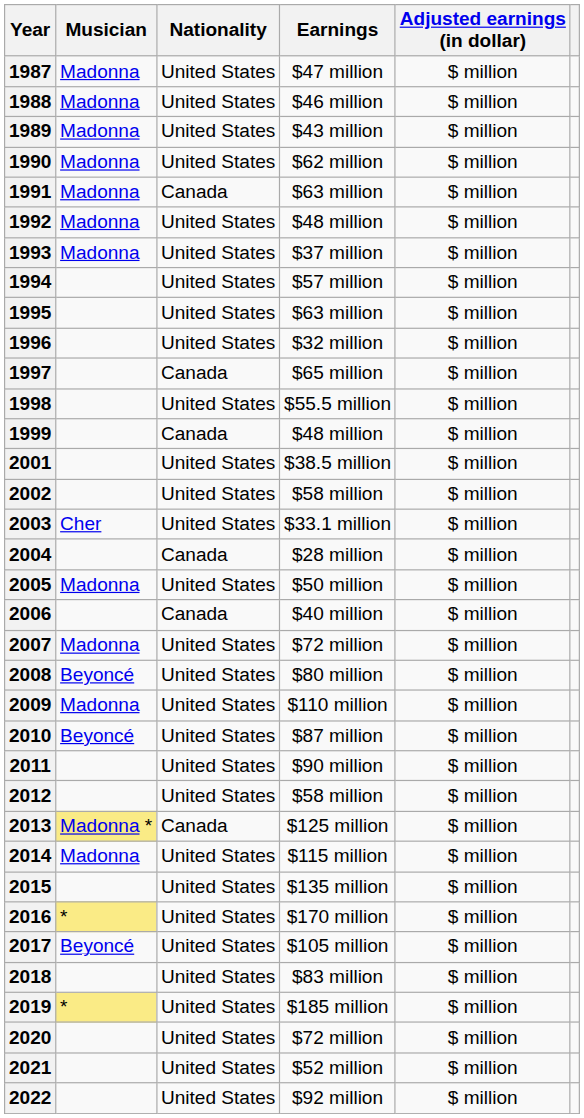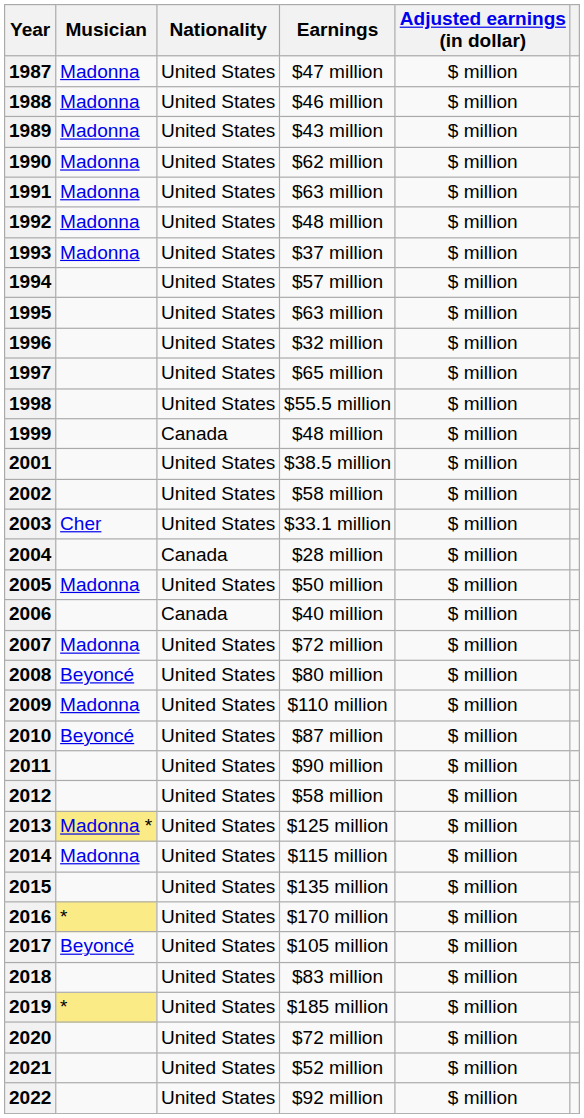 <table class="wikitable sortable plainrowheaders" style="text-align:center">
 <tr>
 <th>Year</th>
 <th>Musician</th>
 <th>Nationality</th>
 <th>Earnings</th>
 <th><a href='#'>Adjusted earnings</a><br>(in  dollar)</th>
 <th class="unsortable"></th>
 </tr>
 <tr>
 <th scope="row">1987</th>
 <td align=left><a href='#'>Madonna</a></td>
 <td align=left>United States</td>
 <td>$47 million</td>
 <td>$ million</td>
 <td></td>
 </tr>
 <tr>
 <th scope="row">1988</th>
 <td align=left><a href='#'>Madonna</a></td>
 <td align=left>United States</td>
 <td>$46 million</td>
 <td>$ million</td>
 <td></td>
 </tr>
 <tr>
 <th scope="row">1989</th>
 <td align=left><a href='#'>Madonna</a></td>
 <td align=left>United States</td>
 <td>$43 million</td>
 <td>$ million</td>
 <td></td>
 </tr>
 <tr>
 <th scope="row">1990</th>
 <td align=left><a href='#'>Madonna</a></td>
 <td align=left>United States</td>
 <td>$62 million</td>
 <td>$ million</td>
 <td></td>
 </tr>
 <tr>
 <th scope="row">1991</th>
 <td align=left><a href='#'>Madonna</a></td>
-<td align=left>Canada</td>
+<td align=left>United States</td>
 <td>$63 million</td>
 <td>$ million</td>
 <td></td>
 </tr>
 <tr>
 <th scope="row">1992</th>
 <td align=left><a href='#'>Madonna</a></td>
 <td align=left>United States</td>
 <td>$48 million</td>
 <td>$ million</td>
 <td></td>
 </tr>
 <tr>
 <th scope="row">1993</th>
 <td align=left><a href='#'>Madonna</a></td>
 <td align=left>United States</td>
 <td>$37 million</td>
 <td>$ million</td>
 <td></td>
 </tr>
 <tr>
 <th scope="row">1994</th>
 <td align=left></td>
 <td align=left>United States</td>
 <td>$57 million</td>
 <td>$ million</td>
 <td></td>
 </tr>
 <tr>
 <th scope="row">1995</th>
 <td align=left></td>
 <td align=left>United States</td>
 <td>$63 million</td>
 <td>$ million</td>
 <td></td>
 </tr>
 <tr>
 <th scope="row">1996</th>
 <td align=left></td>
 <td align=left>United States</td>
 <td>$32 million</td>
 <td>$ million</td>
 <td></td>
 </tr>
 <tr>
 <th scope="row">1997</th>
 <td align=left></td>
-<td align=left>Canada</td>
+<td align=left>United States</td>
 <td>$65 million</td>
 <td>$ million</td>
 <td></td>
 </tr>
 <tr>
 <th scope="row">1998</th>
 <td align=left></td>
 <td align=left>United States</td>
 <td>$55.5 million</td>
 <td>$ million</td>
 <td></td>
 </tr>
 <tr>
 <th scope="row">1999</th>
 <td align=left></td>
 <td align=left>Canada</td>
 <td>$48 million</td>
 <td>$ million</td>
 <td></td>
 </tr>
 <tr>
 <th scope="row">2001</th>
 <td align=left></td>
 <td align=left>United States</td>
 <td>$38.5 million</td>
 <td>$ million</td>
 <td></td>
 </tr>
 <tr>
 <th scope="row">2002</th>
 <td align=left></td>
 <td align=left>United States</td>
 <td>$58 million</td>
 <td>$ million</td>
 <td></td>
 </tr>
 <tr>
 <th scope="row">2003</th>
 <td align=left><a href='#'>Cher</a></td>
 <td align=left>United States</td>
 <td>$33.1 million</td>
 <td>$ million</td>
 <td></td>
 </tr>
 <tr>
 <th scope="row">2004</th>
 <td align=left></td>
 <td align=left>Canada</td>
 <td>$28 million</td>
 <td>$ million</td>
 <td></td>
 </tr>
 <tr>
 <th scope="row">2005</th>
 <td align=left><a href='#'>Madonna</a></td>
 <td align=left>United States</td>
 <td>$50 million</td>
 <td>$ million</td>
 <td></td>
 </tr>
 <tr>
 <th scope="row">2006</th>
 <td align=left></td>
 <td align=left>Canada</td>
 <td>$40 million</td>
 <td>$ million</td>
 <td></td>
 </tr>
 <tr>
 <th scope="row">2007</th>
 <td align=left><a href='#'>Madonna</a></td>
 <td align=left>United States</td>
 <td>$72 million</td>
 <td>$ million</td>
 <td></td>
 </tr>
 <tr>
 <th scope="row">2008</th>
 <td align=left><a href='#'>Beyoncé</a></td>
 <td align=left>United States</td>
 <td>$80 million</td>
 <td>$ million</td>
 <td></td>
 </tr>
 <tr>
 <th scope="row">2009</th>
 <td align=left><a href='#'>Madonna</a></td>
 <td align=left>United States</td>
 <td>$110 million</td>
 <td>$ million</td>
 <td></td>
 </tr>
 <tr>
 <th scope="row">2010</th>
 <td align=left><a href='#'>Beyoncé</a></td>
 <td align=left>United States</td>
 <td>$87 million</td>
 <td>$ million</td>
 <td></td>
 </tr>
 <tr>
 <th scope="row">2011</th>
 <td align=left></td>
 <td align=left>United States</td>
 <td>$90 million</td>
 <td>$ million</td>
 <td></td>
 </tr>
 <tr>
 <th scope="row">2012</th>
 <td align=left></td>
 <td align=left>United States</td>
 <td>$58 million</td>
 <td>$ million</td>
 <td></td>
 </tr>
 <tr>
 <th scope="row">2013</th>
 <td style="background:#FAEB86;" align=left><a href='#'>Madonna</a> *</td>
-<td align=left>Canada</td>
+<td align=left>United States</td>
 <td>$125 million</td>
 <td>$ million</td>
 <td></td>
 </tr>
 <tr>
 <th scope="row">2014</th>
 <td align=left><a href='#'>Madonna</a></td>
 <td align=left>United States</td>
 <td>$115 million</td>
 <td>$ million</td>
 <td></td>
 </tr>
 <tr>
 <th scope="row">2015</th>
 <td align=left></td>
 <td align=left>United States</td>
 <td>$135 million</td>
 <td>$ million</td>
 <td></td>
 </tr>
 <tr>
 <th scope="row">2016</th>
 <td style="background:#FAEB86;" align=left> *</td>
 <td align=left>United States</td>
 <td>$170 million</td>
 <td>$ million</td>
 <td></td>
 </tr>
 <tr>
 <th scope="row">2017</th>
 <td align=left><a href='#'>Beyoncé</a></td>
 <td align=left>United States</td>
 <td>$105 million</td>
 <td>$ million</td>
 <td></td>
 </tr>
 <tr>
 <th scope="row">2018</th>
 <td align=left></td>
 <td align=left>United States</td>
 <td>$83 million</td>
 <td>$ million</td>
 <td></td>
 </tr>
 <tr>
 <th scope="row">2019</th>
 <td style="background:#FAEB86;" align=left> *</td>
 <td align=left>United States</td>
 <td>$185 million</td>
 <td>$ million</td>
 <td></td>
 </tr>
 <tr>
 <th scope="row">2020</th>
 <td align=left></td>
 <td align=left>United States</td>
 <td>$72 million</td>
 <td>$ million</td>
 <td></td>
 </tr>
 <tr>
 <th scope="row">2021</th>
 <td align=left></td>
 <td align=left>United States</td>
 <td>$52 million</td>
 <td>$ million</td>
 <td></td>
 </tr>
 <tr>
 <th scope="row">2022</th>
 <td align=left></td>
 <td align=left>United States</td>
 <td>$92 million</td>
 <td>$ million</td>
 <td></td>
 </tr>
 </table>
